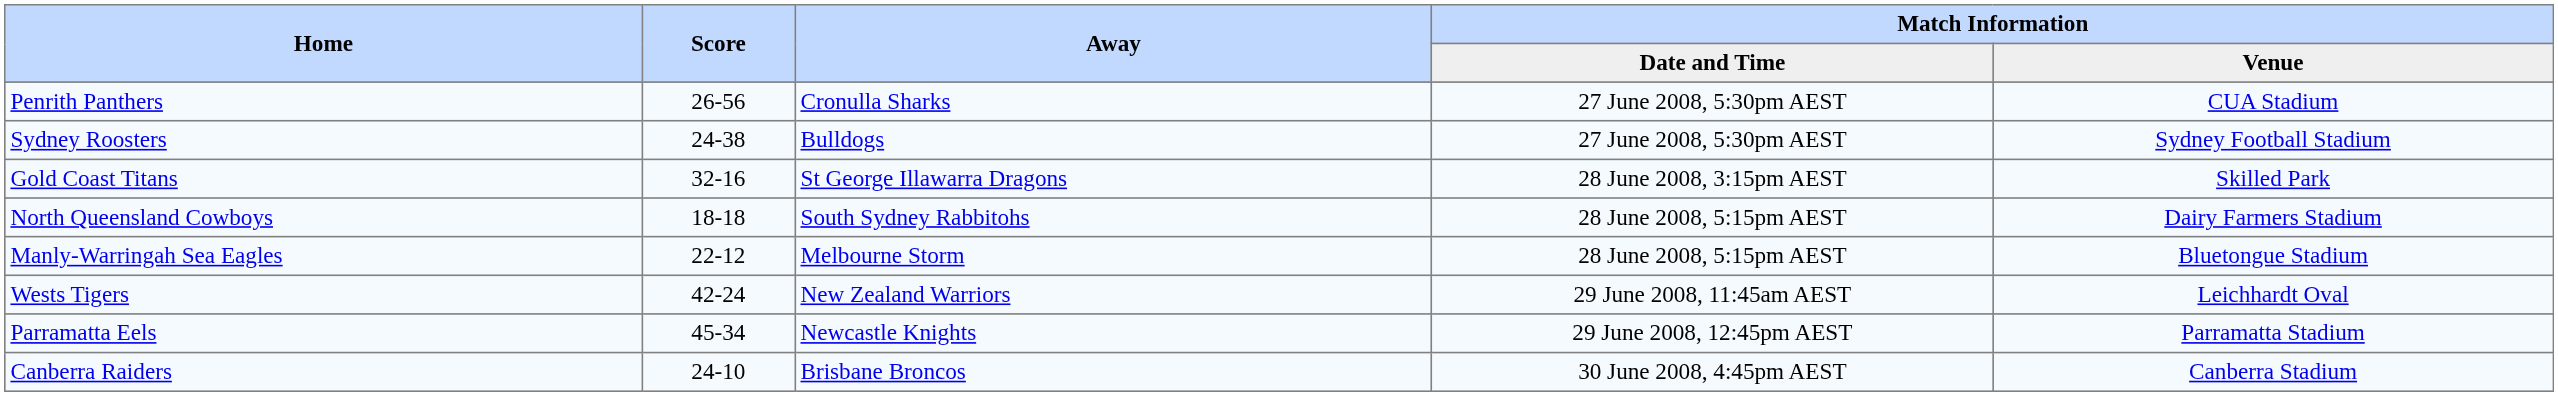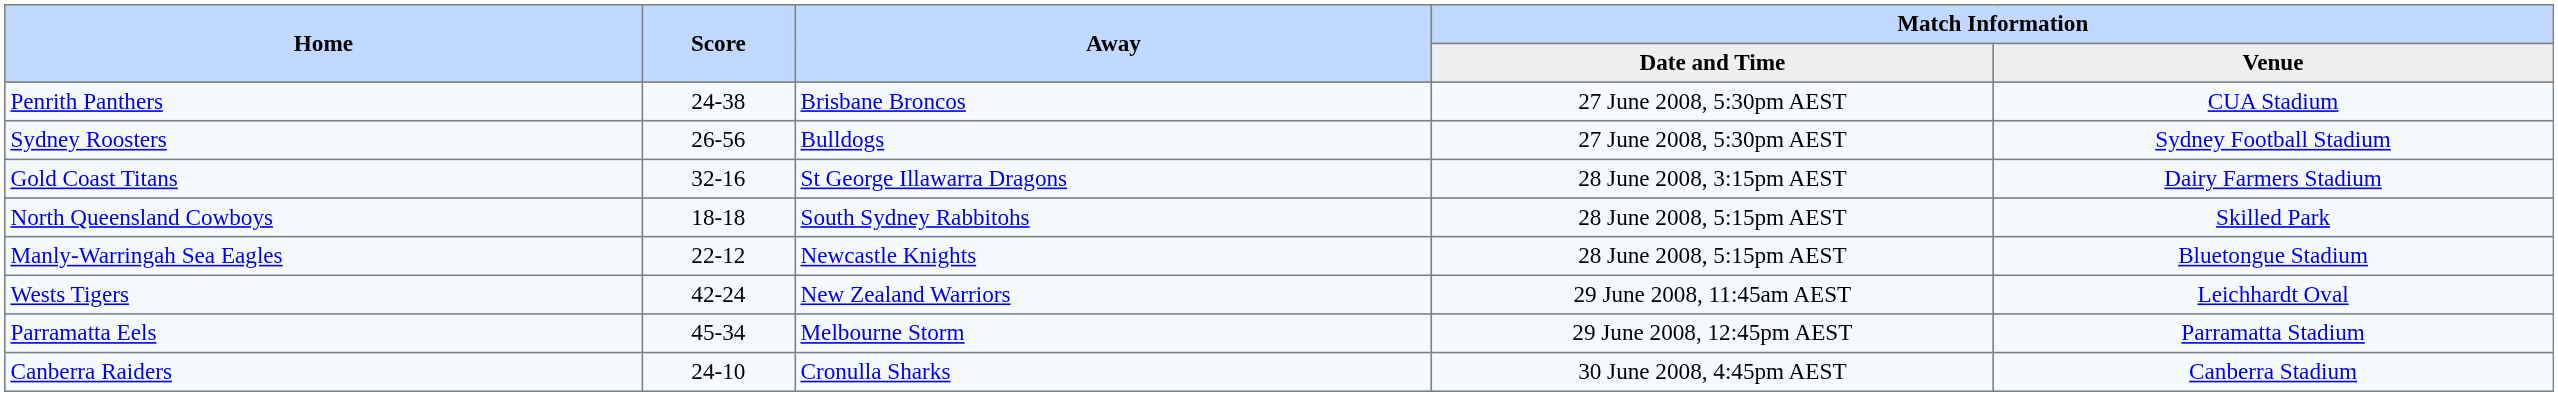 <table border=1 style="border-collapse:collapse; font-size:90%;" cellpadding=3 cellspacing=0 width=100%>
 <tr bgcolor=#C1D8FF>
 <th rowspan=2 width=25%>Home</th>
 <th rowspan=2 width=6%>Score</th>
 <th rowspan=2 width=25%>Away</th>
 <th colspan=6>Match Information</th>
 </tr>
 <tr bgcolor=#EFEFEF>
 <th width=22%>Date and Time</th>
 <th width=22%>Venue</th>
 </tr>
 <tr align=center bgcolor=#F5FAFF>
 <td align=left> <a href='#'>Penrith Panthers</a></td>
-<td>26-56</td>
-<td align=left> <a href='#'>Cronulla Sharks</a></td>
+<td>24-38</td>
+<td align=left> <a href='#'>Brisbane Broncos</a></td>
 <td>27 June 2008, 5:30pm AEST</td>
 <td><a href='#'>CUA Stadium</a></td>
 </tr>
 <tr align=center bgcolor=#F5FAFF>
 <td align=left> <a href='#'>Sydney Roosters</a></td>
-<td>24-38</td>
+<td>26-56</td>
 <td align=left> <a href='#'>Bulldogs</a></td>
 <td>27 June 2008, 5:30pm AEST</td>
 <td><a href='#'>Sydney Football Stadium</a></td>
 </tr>
 <tr align=center bgcolor=#F5FAFF>
 <td align=left> <a href='#'>Gold Coast Titans</a></td>
 <td>32-16</td>
 <td align=left> <a href='#'>St George Illawarra Dragons</a></td>
 <td>28 June 2008, 3:15pm AEST</td>
-<td><a href='#'>Skilled Park</a></td>
+<td><a href='#'>Dairy Farmers Stadium</a></td>
 </tr>
 <tr align=center bgcolor=#F5FAFF>
 <td align=left> <a href='#'>North Queensland Cowboys</a></td>
 <td>18-18</td>
 <td align=left> <a href='#'>South Sydney Rabbitohs</a></td>
 <td>28 June 2008, 5:15pm AEST</td>
-<td><a href='#'>Dairy Farmers Stadium</a></td>
+<td><a href='#'>Skilled Park</a></td>
 </tr>
 <tr align=center bgcolor=#F5FAFF>
 <td align=left> <a href='#'>Manly-Warringah Sea Eagles</a></td>
 <td>22-12</td>
-<td align=left> <a href='#'>Melbourne Storm</a></td>
+<td align=left> <a href='#'>Newcastle Knights</a></td>
 <td>28 June 2008, 5:15pm AEST</td>
 <td><a href='#'>Bluetongue Stadium</a></td>
 </tr>
 <tr align=center bgcolor=#F5FAFF>
 <td align=left> <a href='#'>Wests Tigers</a></td>
 <td>42-24</td>
 <td align=left> <a href='#'>New Zealand Warriors</a></td>
 <td>29 June 2008, 11:45am AEST</td>
 <td><a href='#'>Leichhardt Oval</a></td>
 </tr>
 <tr align=center bgcolor=#F5FAFF>
 <td align=left> <a href='#'>Parramatta Eels</a></td>
 <td>45-34</td>
-<td align=left> <a href='#'>Newcastle Knights</a></td>
+<td align=left> <a href='#'>Melbourne Storm</a></td>
 <td>29 June 2008, 12:45pm AEST</td>
 <td><a href='#'>Parramatta Stadium</a></td>
 </tr>
 <tr align=center bgcolor=#F5FAFF>
 <td align=left> <a href='#'>Canberra Raiders</a></td>
 <td>24-10</td>
-<td align=left> <a href='#'>Brisbane Broncos</a></td>
+<td align=left> <a href='#'>Cronulla Sharks</a></td>
 <td>30 June 2008, 4:45pm AEST</td>
 <td><a href='#'>Canberra Stadium</a></td>
 </tr>
 </table>
